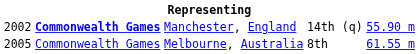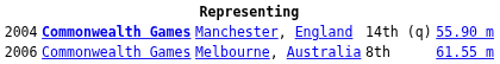 <table>
 <tr>
 <th colspan="5">Representing </th>
 </tr>
 <tr>
-<td>2002</td>
+<td>2004</td>
 <td><strong><a href='#'>Commonwealth Games</a></strong></td>
 <td><a href='#'>Manchester</a>, <a href='#'>England</a></td>
 <td>14th (q)</td>
 <td><a href='#'>55.90 m</a></td>
 </tr>
 <tr>
-<td>2005</td>
+<td>2006</td>
 <td><a href='#'>Commonwealth Games</a></td>
 <td><a href='#'>Melbourne</a>, <a href='#'>Australia</a></td>
 <td>8th</td>
 <td><a href='#'>61.55 m</a></td>
 </tr>
 </table>
